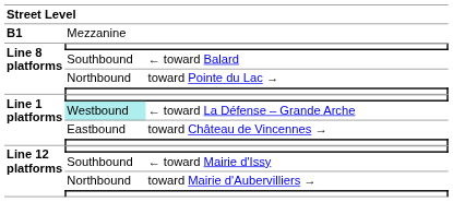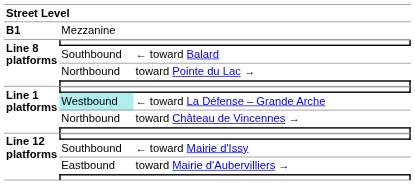 <table cellspacing="0" cellpadding="3" border="0">
 <tr>
 <td colspan="3" data-darkreader-inline-border-bottom="" data-darkreader-inline-border-top="" style="border-bottom:solid 1px gray;border-top:solid 1px gray;" width="50" valign="top"><strong>Street Level</strong></td>
 </tr>
 <tr>
 <td data-darkreader-inline-border-bottom="" style="border-bottom:solid 1px gray;" width="50" valign="top"><strong>B1</strong></td>
 <td colspan="2" data-darkreader-inline-border-bottom="" style="border-bottom:solid 1px gray;" width="100" valign="top">Mezzanine</td>
 </tr>
 <tr>
 <td rowspan="4" data-darkreader-inline-border-bottom="" style="border-bottom:solid 1px gray;" width="50" valign="top"><strong>Line 8 platforms</strong></td>
 <td colspan="2" data-darkreader-inline-border-top="" data-darkreader-inline-border-right="" data-darkreader-inline-border-left="" data-darkreader-inline-border-bottom="" style="border-top:solid 1px gray;border-right:solid 2px black;border-left:solid 2px black;border-bottom:solid 2px black;text-align:center;"></td>
 </tr>
 <tr>
 <td data-darkreader-inline-border-bottom="" style="border-bottom:solid 1px gray;" width="100">Southbound</td>
 <td data-darkreader-inline-border-bottom="" style="border-bottom:solid 1px gray;" width="390">←   toward <a href='#'>Balard</a> </td>
 </tr>
 <tr>
 <td>Northbound</td>
 <td>   toward <a href='#'>Pointe du Lac</a>  →</td>
 </tr>
 <tr>
 <td colspan="2" data-darkreader-inline-border-top="" data-darkreader-inline-border-right="" data-darkreader-inline-border-left="" data-darkreader-inline-border-bottom="" style="border-top:solid 2px black;border-right:solid 2px black;border-left:solid 2px black;border-bottom:solid 1px gray;text-align:center;"></td>
 </tr>
 <tr>
 <td rowspan="4" data-darkreader-inline-border-bottom="" style="border-bottom:solid 1px gray;" width="50" valign="top"><strong>Line 1 platforms</strong></td>
 <td colspan="2" data-darkreader-inline-border-top="" data-darkreader-inline-border-right="" data-darkreader-inline-border-left="" data-darkreader-inline-border-bottom="" style="border-top:solid 1px gray;border-right:solid 2px black;border-left:solid 2px black;border-bottom:solid 2px black;text-align:center;"></td>
 </tr>
 <tr>
 <td data-darkreader-inline-border-bottom="" style="background: paleturquoise; border-bottom:solid 1px gray;" width="100">Westbound</td>
 <td data-darkreader-inline-border-bottom="" style="border-bottom:solid 1px gray;" width="390">←   toward <a href='#'>La Défense – Grande Arche</a> </td>
 </tr>
 <tr>
-<td>Eastbound</td>
+<td>Northbound</td>
 <td>   toward <a href='#'>Château de Vincennes</a>  →</td>
 </tr>
 <tr>
 <td colspan="2" data-darkreader-inline-border-top="" data-darkreader-inline-border-right="" data-darkreader-inline-border-left="" data-darkreader-inline-border-bottom="" style="border-top:solid 2px black;border-right:solid 2px black;border-left:solid 2px black;border-bottom:solid 1px gray;text-align:center;"></td>
 </tr>
 <tr>
 <td rowspan="4" data-darkreader-inline-border-bottom="" style="border-bottom:solid 1px gray;" width="50" valign="top"><strong>Line 12 platforms</strong></td>
 <td colspan="2" data-darkreader-inline-border-top="" data-darkreader-inline-border-right="" data-darkreader-inline-border-left="" data-darkreader-inline-border-bottom="" style="border-top:solid 1px gray;border-right:solid 2px black;border-left:solid 2px black;border-bottom:solid 2px black;text-align:center;"></td>
 </tr>
 <tr>
 <td data-darkreader-inline-border-bottom="" style="border-bottom:solid 1px gray;" width="100">Southbound</td>
 <td data-darkreader-inline-border-bottom="" style="border-bottom:solid 1px gray;" width="390">←   toward <a href='#'>Mairie d'Issy</a> </td>
 </tr>
 <tr>
-<td>Northbound</td>
+<td>Eastbound</td>
 <td>   toward <a href='#'>Mairie d'Aubervilliers</a>  →</td>
 </tr>
 <tr>
 <td colspan="2" data-darkreader-inline-border-top="" data-darkreader-inline-border-right="" data-darkreader-inline-border-left="" data-darkreader-inline-border-bottom="" style="border-top:solid 2px black;border-right:solid 2px black;border-left:solid 2px black;border-bottom:solid 1px gray;text-align:center;"></td>
 </tr>
 </table>
